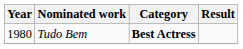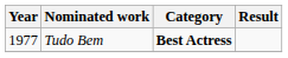 <table class="wikitable sortable">
 <tr>
 <th>Year</th>
 <th>Nominated work</th>
 <th>Category</th>
 <th>Result</th>
 </tr>
 <tr>
-<td>1980</td>
+<td>1977</td>
 <td><em>Tudo Bem</em></td>
 <td><strong>Best Actress</strong></td>
 <td></td>
 </tr>
 <tr>
 </tr>
 </table>
